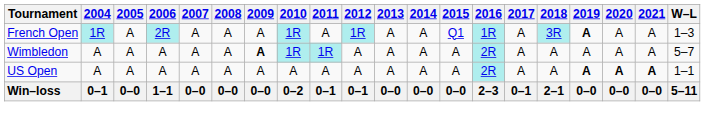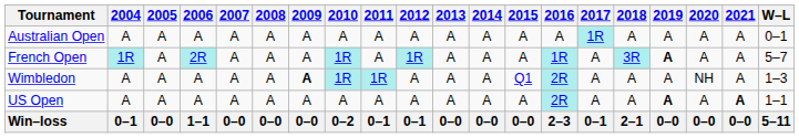 <table class=wikitable style=text-align:center>
 <tr>
 <th>Tournament</th>
 <th><a href='#'>2004</a></th>
 <th><a href='#'>2005</a></th>
 <th><a href='#'>2006</a></th>
 <th><a href='#'>2007</a></th>
 <th><a href='#'>2008</a></th>
 <th><a href='#'>2009</a></th>
 <th><a href='#'>2010</a></th>
 <th><a href='#'>2011</a></th>
 <th><a href='#'>2012</a></th>
 <th><a href='#'>2013</a></th>
 <th><a href='#'>2014</a></th>
 <th><a href='#'>2015</a></th>
 <th><a href='#'>2016</a></th>
 <th><a href='#'>2017</a></th>
 <th><a href='#'>2018</a></th>
 <th><a href='#'>2019</a></th>
 <th><a href='#'>2020</a></th>
 <th><a href='#'>2021</a></th>
 <th>W–L</th>
 </tr>
 <tr>
+<td align=left><a href='#'>Australian Open</a></td>
+<td>A</td>
+<td>A</td>
+<td>A</td>
+<td>A</td>
+<td>A</td>
+<td>A</td>
+<td>A</td>
+<td>A</td>
+<td>A</td>
+<td>A</td>
+<td>A</td>
+<td>A</td>
+<td>A</td>
+<td bgcolor=afeeee><a href='#'>1R</a></td>
+<td>A</td>
+<td>A</td>
+<td>A</td>
+<td>A</td>
+<td>0–1</td>
+</tr>
+<tr>
 <td align=left><a href='#'>French Open</a></td>
 <td bgcolor=afeeee><a href='#'>1R</a></td>
 <td>A</td>
 <td bgcolor=afeeee><a href='#'>2R</a></td>
 <td>A</td>
 <td>A</td>
 <td>A</td>
 <td bgcolor=afeeee><a href='#'>1R</a></td>
 <td>A</td>
 <td bgcolor=afeeee><a href='#'>1R</a></td>
 <td>A</td>
 <td>A</td>
-<td><a href='#'>Q1</a></td>
+<td>A</td>
 <td bgcolor=afeeee><a href='#'>1R</a></td>
 <td>A</td>
 <td bgcolor=afeeee><a href='#'>3R</a></td>
 <td><strong>A</strong></td>
 <td>A</td>
 <td>A</td>
-<td>1–3</td>
+<td>5–7</td>
 </tr>
 <tr>
 <td align=left><a href='#'>Wimbledon</a></td>
 <td>A</td>
 <td>A</td>
 <td>A</td>
 <td>A</td>
 <td>A</td>
 <td><strong>A</strong></td>
 <td bgcolor=afeeee><a href='#'>1R</a></td>
 <td bgcolor=afeeee><a href='#'>1R</a></td>
 <td>A</td>
 <td>A</td>
 <td>A</td>
-<td>A</td>
+<td><a href='#'>Q1</a></td>
 <td bgcolor=afeeee><a href='#'>2R</a></td>
 <td>A</td>
 <td>A</td>
 <td>A</td>
+<td>NH</td>
 <td>A</td>
-<td>A</td>
-<td>5–7</td>
+<td>1–3</td>
 </tr>
 <tr>
 <td align=left><a href='#'>US Open</a></td>
 <td>A</td>
 <td>A</td>
 <td>A</td>
 <td>A</td>
 <td>A</td>
 <td>A</td>
 <td>A</td>
 <td>A</td>
 <td>A</td>
 <td>A</td>
 <td>A</td>
 <td>A</td>
 <td bgcolor=afeeee><a href='#'>2R</a></td>
 <td>A</td>
 <td>A</td>
 <td><strong>A</strong></td>
-<td><strong>A</strong></td>
+<td>A</td>
 <td><strong>A</strong></td>
 <td>1–1</td>
 </tr>
 <tr>
 <th style=text-align:left>Win–loss</th>
 <th>0–1</th>
 <th>0–0</th>
 <th>1–1</th>
 <th>0–0</th>
 <th>0–0</th>
 <th>0–0</th>
 <th>0–2</th>
 <th>0–1</th>
 <th>0–1</th>
 <th>0–0</th>
 <th>0–0</th>
 <th>0–0</th>
 <th>2–3</th>
 <th>0–1</th>
 <th>2–1</th>
 <th>0–0</th>
 <th>0–0</th>
 <th>0–0</th>
 <th>5–11</th>
 </tr>
 </table>
